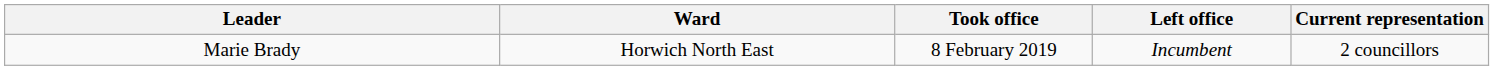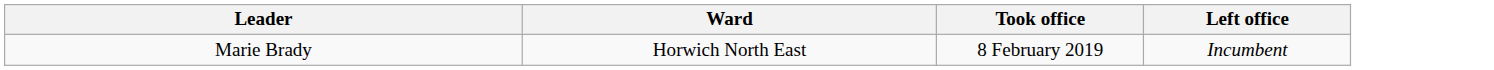 <table class="wikitable" style="text-align:center">
 <tr>
 <th style="width:25%;">Leader</th>
 <th style="width:20%;">Ward</th>
 <th style="width:10%;">Took office</th>
 <th style="width:10%;">Left office</th>
-<th style="width:10%;">Current representation</th>
 </tr>
 <tr>
 <td>Marie Brady</td>
 <td>Horwich North East </td>
 <td>8 February 2019</td>
 <td><em>Incumbent</em></td>
-<td>2 councillors</td>
 </tr>
 </table>
